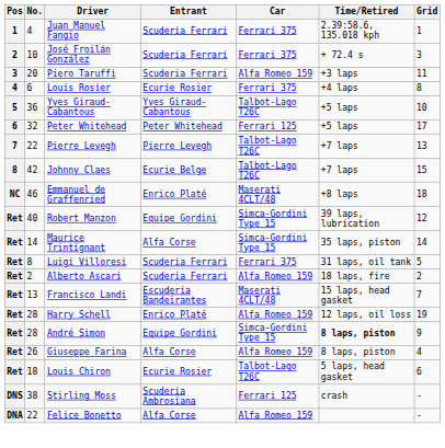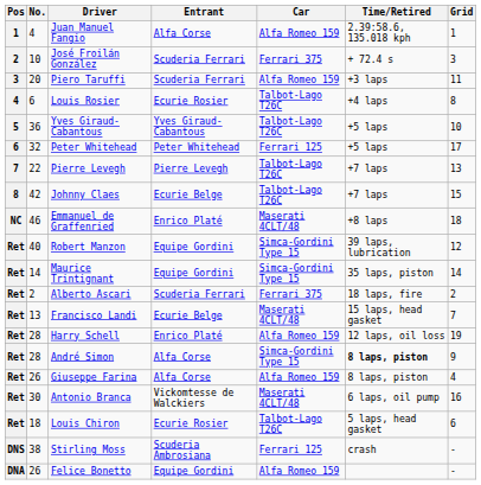 <table class="wikitable" style="font-size: 95%;">
 <tr>
 <th>Pos</th>
 <th>No.</th>
 <th>Driver</th>
 <th>Entrant</th>
 <th>Car</th>
 <th>Time/Retired</th>
 <th>Grid</th>
 </tr>
 <tr>
 <th>1</th>
 <td>4</td>
 <td> <a href='#'>Juan Manuel Fangio</a></td>
-<td><a href='#'>Scuderia Ferrari</a></td>
-<td><a href='#'>Ferrari 375</a></td>
+<td><a href='#'>Alfa Corse</a></td>
+<td><a href='#'>Alfa Romeo 159</a></td>
 <td>2.39:58.6, 135.018 kph</td>
 <td>1</td>
 </tr>
 <tr>
 <th>2</th>
 <td>10</td>
 <td> <a href='#'>José Froilán González</a></td>
 <td><a href='#'>Scuderia Ferrari</a></td>
 <td><a href='#'>Ferrari 375</a></td>
 <td>+ 72.4 s</td>
 <td>3</td>
 </tr>
 <tr>
 <th>3</th>
 <td>20</td>
 <td> <a href='#'>Piero Taruffi</a></td>
 <td><a href='#'>Scuderia Ferrari</a></td>
 <td><a href='#'>Alfa Romeo 159</a></td>
 <td>+3 laps</td>
 <td>11</td>
 </tr>
 <tr>
 <th>4</th>
 <td>6</td>
 <td> <a href='#'>Louis Rosier</a></td>
 <td><a href='#'>Ecurie Rosier</a></td>
-<td><a href='#'>Ferrari 375</a></td>
+<td><a href='#'>Talbot-Lago T26C</a></td>
 <td>+4 laps</td>
 <td>8</td>
 </tr>
 <tr>
 <th>5</th>
 <td>36</td>
 <td> <a href='#'>Yves Giraud-Cabantous</a></td>
 <td><a href='#'>Yves Giraud-Cabantous</a></td>
 <td><a href='#'>Talbot-Lago T26C</a></td>
 <td>+5 laps</td>
 <td>10</td>
 </tr>
 <tr>
 <th>6</th>
 <td>32</td>
 <td> <a href='#'>Peter Whitehead</a></td>
 <td><a href='#'>Peter Whitehead</a></td>
 <td><a href='#'>Ferrari 125</a></td>
 <td>+5 laps</td>
 <td>17</td>
 </tr>
 <tr>
 <th>7</th>
 <td>22</td>
 <td> <a href='#'>Pierre Levegh</a></td>
 <td><a href='#'>Pierre Levegh</a></td>
 <td><a href='#'>Talbot-Lago T26C</a></td>
 <td>+7 laps</td>
 <td>13</td>
 </tr>
 <tr>
 <th>8</th>
 <td>42</td>
 <td> <a href='#'>Johnny Claes</a></td>
 <td><a href='#'>Ecurie Belge</a></td>
 <td><a href='#'>Talbot-Lago T26C</a></td>
 <td>+7 laps</td>
 <td>15</td>
 </tr>
 <tr>
 <th>NC</th>
 <td>46</td>
 <td> <a href='#'>Emmanuel de Graffenried</a></td>
 <td><a href='#'>Enrico Platé</a></td>
 <td><a href='#'>Maserati 4CLT/48</a></td>
 <td>+8 laps</td>
 <td>18</td>
 </tr>
 <tr>
 <th>Ret</th>
 <td>40</td>
 <td> <a href='#'>Robert Manzon</a></td>
 <td><a href='#'>Equipe Gordini</a></td>
 <td><a href='#'>Simca-Gordini Type 15</a></td>
 <td>39 laps, lubrication</td>
 <td>12</td>
 </tr>
 <tr>
 <th>Ret</th>
 <td>14</td>
 <td> <a href='#'>Maurice Trintignant</a></td>
-<td><a href='#'>Alfa Corse</a></td>
+<td><a href='#'>Equipe Gordini</a></td>
 <td><a href='#'>Simca-Gordini Type 15</a></td>
 <td>35 laps, piston</td>
 <td>14</td>
 </tr>
 <tr>
 <th>Ret</th>
-<td>8</td>
-<td> <a href='#'>Luigi Villoresi</a></td>
-<td><a href='#'>Scuderia Ferrari</a></td>
-<td><a href='#'>Ferrari 375</a></td>
-<td>31 laps, oil tank</td>
-<td>5</td>
-</tr>
-<tr>
-<th>Ret</th>
 <td>2</td>
 <td> <a href='#'>Alberto Ascari</a></td>
 <td><a href='#'>Scuderia Ferrari</a></td>
-<td><a href='#'>Alfa Romeo 159</a></td>
+<td><a href='#'>Ferrari 375</a></td>
 <td>18 laps, fire</td>
 <td>2</td>
 </tr>
 <tr>
 <th>Ret</th>
 <td>13</td>
 <td> <a href='#'>Francisco Landi</a></td>
-<td><a href='#'>Escuderia Bandeirantes</a></td>
+<td><a href='#'>Ecurie Belge</a></td>
 <td><a href='#'>Maserati 4CLT/48</a></td>
 <td>15 laps, head gasket</td>
 <td>7</td>
 </tr>
 <tr>
 <th>Ret</th>
 <td>28</td>
 <td> <a href='#'>Harry Schell</a></td>
 <td><a href='#'>Enrico Platé</a></td>
 <td><a href='#'>Alfa Romeo 159</a></td>
 <td>12 laps, oil loss</td>
 <td>19</td>
 </tr>
 <tr>
 <th>Ret</th>
 <td>28</td>
 <td> <a href='#'>André Simon</a></td>
-<td><a href='#'>Equipe Gordini</a></td>
+<td><a href='#'>Alfa Corse</a></td>
 <td><a href='#'>Simca-Gordini Type 15</a></td>
 <td><strong>8 laps, piston</strong></td>
 <td>9</td>
 </tr>
 <tr>
 <th>Ret</th>
 <td>26</td>
 <td> <a href='#'>Giuseppe Farina</a></td>
 <td><a href='#'>Alfa Corse</a></td>
 <td><a href='#'>Alfa Romeo 159</a></td>
 <td>8 laps, piston</td>
 <td>4</td>
+</tr>
+<tr>
+<th>Ret</th>
+<td>30</td>
+<td> <a href='#'>Antonio Branca</a></td>
+<td>Vickomtesse de Walckiers</td>
+<td><a href='#'>Maserati 4CLT/48</a></td>
+<td>6 laps, oil pump</td>
+<td>16</td>
 </tr>
 <tr>
 <th>Ret</th>
 <td>18</td>
 <td> <a href='#'>Louis Chiron</a></td>
 <td><a href='#'>Ecurie Rosier</a></td>
 <td><a href='#'>Talbot-Lago T26C</a></td>
 <td>5 laps, head gasket</td>
 <td>6</td>
 </tr>
 <tr>
 <th>DNS</th>
 <td>38</td>
 <td> <a href='#'>Stirling Moss</a></td>
 <td><a href='#'>Scuderia Ambrosiana</a></td>
 <td><a href='#'>Ferrari 125</a></td>
 <td>crash</td>
 <td>-</td>
 </tr>
 <tr>
 <th>DNA</th>
-<td>22</td>
+<td>26</td>
 <td> <a href='#'>Felice Bonetto</a></td>
-<td><a href='#'>Alfa Corse</a></td>
+<td><a href='#'>Equipe Gordini</a></td>
 <td><a href='#'>Alfa Romeo 159</a></td>
 <td></td>
 <td>-</td>
 </tr>
 </table>
